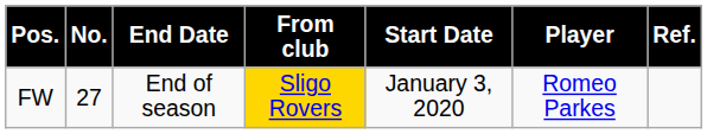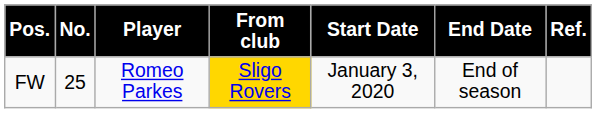 <table class="wikitable" style="text-align:center; font-size:86%; width:33%;">
 <tr>
 <th style="background:#000; color:white; text-align:center;">Pos.</th>
 <th style="background:#000; color:white; text-align:center;">No.</th>
-<th style="background:#000; color:white; text-align:center;">End Date</th>
+<th style="background:#000; color:white; text-align:center;">Player</th>
 <th style="background:#000; color:white; text-align:center;">From club</th>
 <th style="background:#000; color:white; text-align:center;">Start Date</th>
-<th style="background:#000; color:white; text-align:center;">Player</th>
+<th style="background:#000; color:white; text-align:center;">End Date</th>
 <th style="background:#000; color:white; text-align:center;">Ref.</th>
 </tr>
 <tr>
 <td>FW</td>
-<td>27</td>
-<td>End of season</td>
+<td>25</td>
+<td> <a href='#'>Romeo Parkes</a></td>
 <td style="background: gold;"> <a href='#'>Sligo Rovers</a></td>
 <td>January 3, 2020</td>
-<td> <a href='#'>Romeo Parkes</a></td>
+<td>End of season</td>
 <td></td>
 </tr>
 </table>
